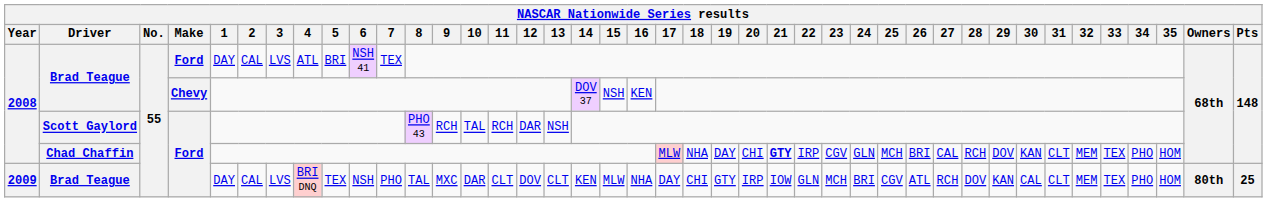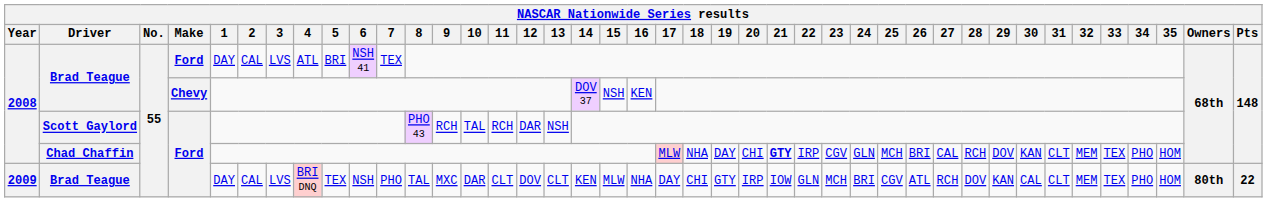 <table class="wikitable" style="text-align:center; font-size:75%">
 <tr>
 <th colspan=45><a href='#'>NASCAR Nationwide Series</a> results</th>
 </tr>
 <tr>
 <th>Year</th>
 <th>Driver</th>
 <th>No.</th>
 <th>Make</th>
 <th>1</th>
 <th>2</th>
 <th>3</th>
 <th>4</th>
 <th>5</th>
 <th>6</th>
 <th>7</th>
 <th>8</th>
 <th>9</th>
 <th>10</th>
 <th>11</th>
 <th>12</th>
 <th>13</th>
 <th>14</th>
 <th>15</th>
 <th>16</th>
 <th>17</th>
 <th>18</th>
 <th>19</th>
 <th>20</th>
 <th>21</th>
 <th>22</th>
 <th>23</th>
 <th>24</th>
 <th>25</th>
 <th>26</th>
 <th>27</th>
 <th>28</th>
 <th>29</th>
 <th>30</th>
 <th>31</th>
 <th>32</th>
 <th>33</th>
 <th>34</th>
 <th>35</th>
 <th>Owners</th>
 <th>Pts</th>
 </tr>
 <tr>
 <th rowspan=4><a href='#'>2008</a></th>
 <th rowspan=2><a href='#'>Brad Teague</a></th>
 <th rowspan=5>55</th>
 <th><a href='#'>Ford</a></th>
 <td><a href='#'>DAY</a></td>
 <td><a href='#'>CAL</a></td>
 <td><a href='#'>LVS</a></td>
 <td><a href='#'>ATL</a></td>
 <td><a href='#'>BRI</a></td>
 <td style="background:#EFCFFF;"><a href='#'>NSH</a><br><small>41</small></td>
 <td><a href='#'>TEX</a></td>
 <td colspan=28></td>
 <th rowspan=4>68th</th>
 <th rowspan=4>148</th>
 </tr>
 <tr>
 <th><a href='#'>Chevy</a></th>
 <td colspan=13></td>
 <td style="background:#EFCFFF;"><a href='#'>DOV</a><br><small>37</small></td>
 <td><a href='#'>NSH</a></td>
 <td><a href='#'>KEN</a></td>
 <td colspan=19></td>
 </tr>
 <tr>
 <th><a href='#'>Scott Gaylord</a></th>
 <th rowspan=3><a href='#'>Ford</a></th>
 <td colspan=7></td>
 <td style="background:#EFCFFF;"><a href='#'>PHO</a><br><small>43</small></td>
 <td><a href='#'>RCH</a></td>
 <td><a href='#'>TAL</a></td>
 <td><a href='#'>RCH</a></td>
 <td><a href='#'>DAR</a></td>
 <td><a href='#'>NSH</a></td>
 <td colspan=22></td>
 </tr>
 <tr>
 <th><a href='#'>Chad Chaffin</a></th>
 <td colspan=16></td>
 <td style="background:#FFCFCF;"><a href='#'>MLW</a><br></td>
 <td><a href='#'>NHA</a></td>
 <td><a href='#'>DAY</a></td>
 <td><a href='#'>CHI</a></td>
 <td><strong><a href='#'>GTY</a></strong></td>
 <td><a href='#'>IRP</a></td>
 <td><a href='#'>CGV</a></td>
 <td><a href='#'>GLN</a></td>
 <td><a href='#'>MCH</a></td>
 <td><a href='#'>BRI</a></td>
 <td><a href='#'>CAL</a></td>
 <td><a href='#'>RCH</a></td>
 <td><a href='#'>DOV</a></td>
 <td><a href='#'>KAN</a></td>
 <td><a href='#'>CLT</a></td>
 <td><a href='#'>MEM</a></td>
 <td><a href='#'>TEX</a></td>
 <td><a href='#'>PHO</a></td>
 <td><a href='#'>HOM</a></td>
 </tr>
 <tr>
 <th><a href='#'>2009</a></th>
 <th><a href='#'>Brad Teague</a></th>
 <td><a href='#'>DAY</a></td>
 <td><a href='#'>CAL</a></td>
 <td><a href='#'>LVS</a></td>
 <td style="background:#FFCFCF;"><a href='#'>BRI</a><br><small>DNQ</small></td>
 <td><a href='#'>TEX</a></td>
 <td><a href='#'>NSH</a></td>
 <td><a href='#'>PHO</a></td>
 <td><a href='#'>TAL</a></td>
 <td><a href='#'>MXC</a></td>
 <td><a href='#'>DAR</a></td>
 <td><a href='#'>CLT</a></td>
 <td><a href='#'>DOV</a></td>
 <td><a href='#'>CLT</a></td>
 <td><a href='#'>KEN</a></td>
 <td><a href='#'>MLW</a></td>
 <td><a href='#'>NHA</a></td>
 <td><a href='#'>DAY</a></td>
 <td><a href='#'>CHI</a></td>
 <td><a href='#'>GTY</a></td>
 <td><a href='#'>IRP</a></td>
 <td><a href='#'>IOW</a></td>
 <td><a href='#'>GLN</a></td>
 <td><a href='#'>MCH</a></td>
 <td><a href='#'>BRI</a></td>
 <td><a href='#'>CGV</a></td>
 <td><a href='#'>ATL</a></td>
 <td><a href='#'>RCH</a></td>
 <td><a href='#'>DOV</a></td>
 <td><a href='#'>KAN</a></td>
 <td><a href='#'>CAL</a></td>
 <td><a href='#'>CLT</a></td>
 <td><a href='#'>MEM</a></td>
 <td><a href='#'>TEX</a></td>
 <td><a href='#'>PHO</a></td>
 <td><a href='#'>HOM</a></td>
 <th>80th</th>
-<th>25</th>
+<th>22</th>
 </tr>
 </table>
